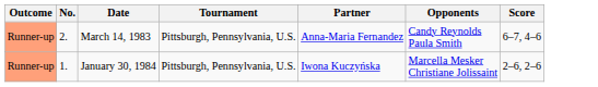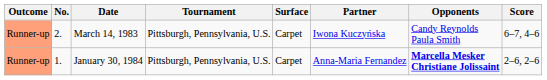 <table class="wikitable">
 <tr>
 <th>Outcome</th>
 <th>No.</th>
 <th>Date</th>
 <th>Tournament</th>
+<th>Surface</th>
 <th>Partner</th>
 <th>Opponents</th>
 <th>Score</th>
 </tr>
 <tr bgcolor=>
 <td bgcolor="FFA07A">Runner-up</td>
 <td>2.</td>
 <td>March 14, 1983</td>
 <td>Pittsburgh, Pennsylvania, U.S.</td>
-<td> <a href='#'>Anna-Maria Fernandez</a></td>
+<td>Carpet</td>
+<td> <a href='#'>Iwona Kuczyńska</a></td>
 <td> <a href='#'>Candy Reynolds</a> <br>  <a href='#'>Paula Smith</a></td>
 <td>6–7, 4–6</td>
 </tr>
 <tr bgcolor=>
 <td bgcolor="FFA07A">Runner-up</td>
 <td>1.</td>
 <td>January 30, 1984</td>
 <td>Pittsburgh, Pennsylvania, U.S.</td>
-<td> <a href='#'>Iwona Kuczyńska</a></td>
-<td> <a href='#'>Marcella Mesker</a> <br>  <a href='#'>Christiane Jolissaint</a></td>
+<td>Carpet</td>
+<td> <a href='#'>Anna-Maria Fernandez</a></td>
+<td><strong> <a href='#'>Marcella Mesker</a> <br>  <a href='#'>Christiane Jolissaint</a></strong></td>
 <td>2–6, 2–6</td>
 </tr>
 </table>
